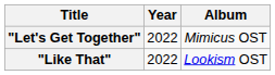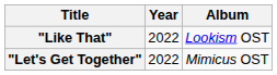 <table class="wikitable plainrowheaders" style="text-align:center;">
 <tr>
 <th scope="col">Title</th>
 <th scope="col">Year</th>
 <th scope="col">Album</th>
 </tr>
 <tr>
+<th scope="row">"Like That"</th>
+<td>2022</td>
+<td><em><a href='#'>Lookism</a></em> OST</td>
+</tr>
+<tr>
 <th scope="row">"Let's Get Together"</th>
 <td>2022</td>
 <td><em>Mimicus</em> OST</td>
 </tr>
-<tr>
-<th scope="row">"Like That"</th>
-<td>2022</td>
-<td><em><a href='#'>Lookism</a></em> OST</td>
-</tr>
 </table>
